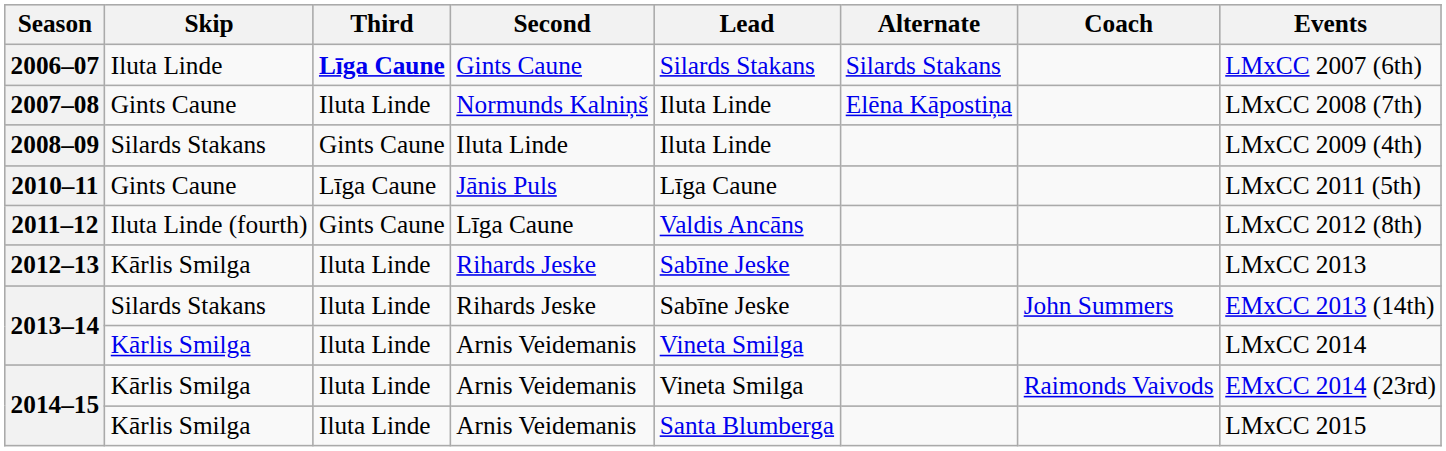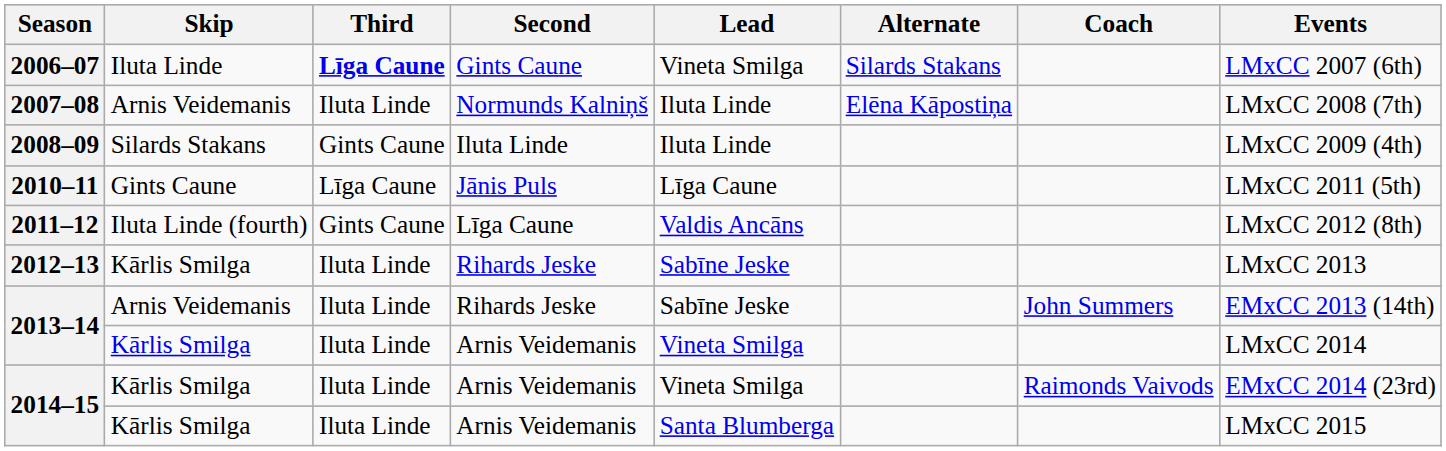 <table class="wikitable">
 <tr>
 <th scope="col">Season</th>
 <th scope="col">Skip</th>
 <th scope="col">Third</th>
 <th scope="col">Second</th>
 <th scope="col">Lead</th>
 <th scope="col">Alternate</th>
 <th scope="col">Coach</th>
 <th scope="col">Events</th>
 </tr>
 <tr>
 <th scope="row">2006–07</th>
 <td>Iluta Linde</td>
 <td><strong><a href='#'>Līga Caune</a></strong></td>
 <td><a href='#'>Gints Caune</a></td>
-<td><a href='#'>Silards Stakans</a></td>
+<td>Vineta Smilga</td>
 <td><a href='#'>Silards Stakans</a></td>
 <td></td>
 <td><a href='#'>LMxCC</a> 2007 (6th)</td>
 </tr>
 <tr>
 <th scope="row">2007–08</th>
-<td>Gints Caune</td>
+<td>Arnis Veidemanis</td>
 <td>Iluta Linde</td>
 <td><a href='#'>Normunds Kalniņš</a></td>
 <td>Iluta Linde</td>
 <td><a href='#'>Elēna Kāpostiņa</a></td>
 <td></td>
 <td>LMxCC 2008 (7th)</td>
 </tr>
 <tr>
 <th scope="row">2008–09</th>
 <td>Silards Stakans</td>
 <td>Gints Caune</td>
 <td>Iluta Linde</td>
 <td>Iluta Linde</td>
 <td></td>
 <td></td>
 <td>LMxCC 2009 (4th)</td>
 </tr>
 <tr>
 <th scope="row">2010–11</th>
 <td>Gints Caune</td>
 <td>Līga Caune</td>
 <td><a href='#'>Jānis Puls</a></td>
 <td>Līga Caune</td>
 <td></td>
 <td></td>
 <td>LMxCC 2011 (5th)</td>
 </tr>
 <tr>
 <th scope="row">2011–12</th>
 <td>Iluta Linde (fourth)</td>
 <td>Gints Caune</td>
 <td>Līga Caune</td>
 <td><a href='#'>Valdis Ancāns</a></td>
 <td></td>
 <td></td>
 <td>LMxCC 2012 (8th)</td>
 </tr>
 <tr>
 <th scope="row">2012–13</th>
 <td>Kārlis Smilga</td>
 <td>Iluta Linde</td>
 <td><a href='#'>Rihards Jeske</a></td>
 <td><a href='#'>Sabīne Jeske</a></td>
 <td></td>
 <td></td>
 <td>LMxCC 2013 </td>
 </tr>
 <tr>
 <th scope="row" rowspan=2>2013–14</th>
-<td>Silards Stakans</td>
+<td>Arnis Veidemanis</td>
 <td>Iluta Linde</td>
 <td>Rihards Jeske</td>
 <td>Sabīne Jeske</td>
 <td></td>
 <td><a href='#'>John Summers</a></td>
 <td><a href='#'>EMxCC 2013</a> (14th)<br></td>
 </tr>
 <tr>
 <td><a href='#'>Kārlis Smilga</a></td>
 <td>Iluta Linde</td>
 <td>Arnis Veidemanis</td>
 <td><a href='#'>Vineta Smilga</a></td>
 <td></td>
 <td></td>
 <td>LMxCC 2014 </td>
 </tr>
 <tr>
 <th scope="row" rowspan=2>2014–15</th>
 <td>Kārlis Smilga</td>
 <td>Iluta Linde</td>
 <td>Arnis Veidemanis</td>
 <td>Vineta Smilga</td>
 <td></td>
 <td><a href='#'>Raimonds Vaivods</a></td>
 <td><a href='#'>EMxCC 2014</a> (23rd)</td>
 </tr>
 <tr>
 <td>Kārlis Smilga</td>
 <td>Iluta Linde</td>
 <td>Arnis Veidemanis</td>
 <td><a href='#'>Santa Blumberga</a></td>
 <td></td>
 <td></td>
 <td>LMxCC 2015 </td>
 </tr>
 </table>
